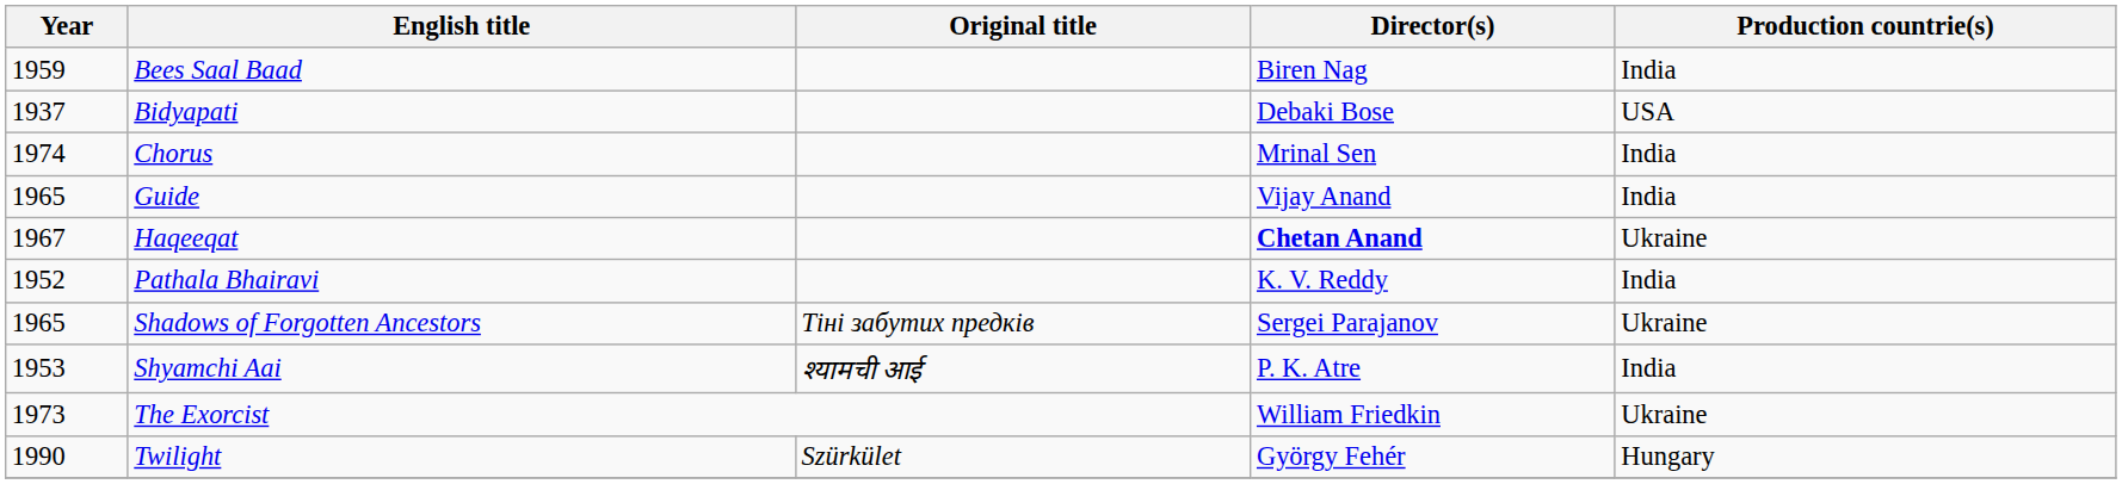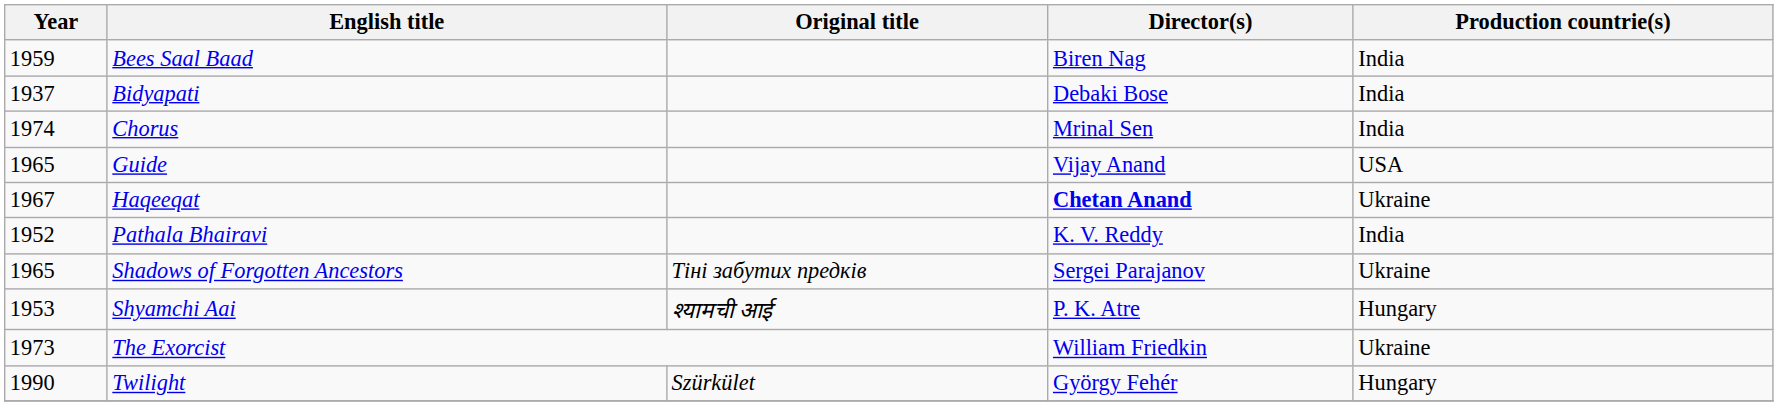 <table class="sortable wikitable" style="width:100%; margin-bottom:4px" cellpadding="5">
 <tr>
 <th scope="col">Year</th>
 <th scope="col">English title</th>
 <th scope="col">Original title</th>
 <th scope="col">Director(s)</th>
 <th scope="col">Production countrie(s)</th>
 </tr>
 <tr>
 <td>1959</td>
 <td><em><a href='#'>Bees Saal Baad</a></em></td>
 <td></td>
 <td><a href='#'>Biren Nag</a></td>
 <td>India</td>
 </tr>
 <tr>
 <td>1937</td>
 <td><em><a href='#'>Bidyapati</a></em></td>
 <td></td>
 <td><a href='#'>Debaki Bose</a></td>
-<td>USA</td>
+<td>India</td>
 </tr>
 <tr>
 <td>1974</td>
 <td><em><a href='#'>Chorus</a></em></td>
 <td></td>
 <td><a href='#'>Mrinal Sen</a></td>
 <td>India</td>
 </tr>
 <tr>
 <td>1965</td>
 <td><em><a href='#'>Guide</a></em></td>
 <td></td>
 <td><a href='#'>Vijay Anand</a></td>
-<td>India</td>
+<td>USA</td>
 </tr>
 <tr>
 <td>1967</td>
 <td><em><a href='#'>Haqeeqat</a></em></td>
 <td></td>
 <td><strong><a href='#'>Chetan Anand</a></strong></td>
 <td>Ukraine</td>
 </tr>
 <tr>
 <td>1952</td>
 <td><em><a href='#'>Pathala Bhairavi</a></em></td>
 <td></td>
 <td><a href='#'>K. V. Reddy</a></td>
 <td>India</td>
 </tr>
 <tr>
 <td>1965</td>
 <td><em><a href='#'>Shadows of Forgotten Ancestors</a></em></td>
 <td><em>Тіні забутих предків</em></td>
 <td><a href='#'>Sergei Parajanov</a></td>
 <td>Ukraine</td>
 </tr>
 <tr>
 <td>1953</td>
 <td><em><a href='#'>Shyamchi Aai</a></em></td>
 <td><em>श्यामची आई</em></td>
 <td><a href='#'>P. K. Atre</a></td>
-<td>India</td>
+<td>Hungary</td>
 </tr>
 <tr>
 <td>1973</td>
 <td colspan=2><em><a href='#'>The Exorcist</a></em></td>
 <td><a href='#'>William Friedkin</a></td>
 <td>Ukraine</td>
 </tr>
 <tr>
 <td>1990</td>
 <td><em><a href='#'>Twilight</a></em></td>
 <td><em>Szürkület</em></td>
 <td><a href='#'>György Fehér</a></td>
 <td>Hungary</td>
 </tr>
 <tr>
 </tr>
 </table>
